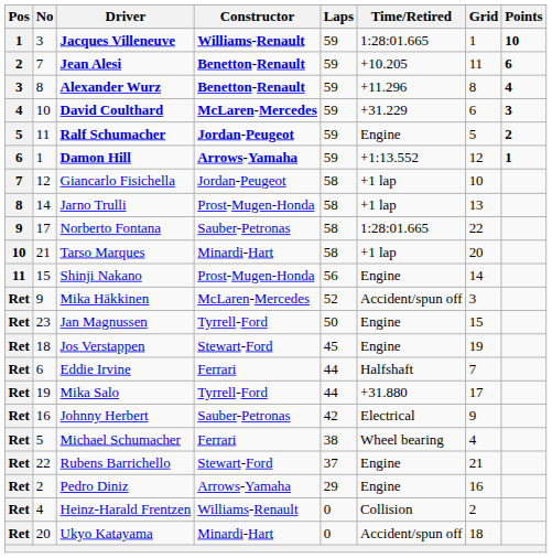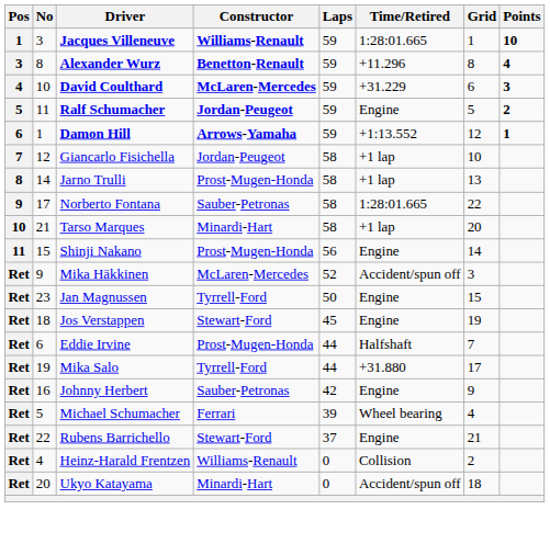 <table class="wikitable" style="font-size: 95%;">
 <tr>
 <th>Pos</th>
 <th>No</th>
 <th>Driver</th>
 <th>Constructor</th>
 <th>Laps</th>
 <th>Time/Retired</th>
 <th>Grid</th>
 <th>Points</th>
 </tr>
 <tr>
 <th>1</th>
 <td>3</td>
 <td> <strong><a href='#'>Jacques Villeneuve</a></strong></td>
 <td><strong><a href='#'>Williams</a>-<a href='#'>Renault</a></strong></td>
 <td>59</td>
 <td>1:28:01.665</td>
 <td>1</td>
 <td><strong>10</strong></td>
-</tr>
-<tr>
-<th>2</th>
-<td>7</td>
-<td> <strong><a href='#'>Jean Alesi</a></strong></td>
-<td><strong><a href='#'>Benetton</a>-<a href='#'>Renault</a></strong></td>
-<td>59</td>
-<td>+10.205</td>
-<td>11</td>
-<td><strong>6</strong></td>
 </tr>
 <tr>
 <th>3</th>
 <td>8</td>
 <td> <strong><a href='#'>Alexander Wurz</a></strong></td>
 <td><strong><a href='#'>Benetton</a>-<a href='#'>Renault</a></strong></td>
 <td>59</td>
 <td>+11.296</td>
 <td>8</td>
 <td><strong>4</strong></td>
 </tr>
 <tr>
 <th>4</th>
 <td>10</td>
 <td> <strong><a href='#'>David Coulthard</a></strong></td>
 <td><strong><a href='#'>McLaren</a>-<a href='#'>Mercedes</a></strong></td>
 <td>59</td>
 <td>+31.229</td>
 <td>6</td>
 <td><strong>3</strong></td>
 </tr>
 <tr>
 <th>5</th>
 <td>11</td>
 <td> <strong><a href='#'>Ralf Schumacher</a></strong></td>
 <td><strong><a href='#'>Jordan</a>-<a href='#'>Peugeot</a></strong></td>
 <td>59</td>
 <td>Engine</td>
 <td>5</td>
 <td><strong>2</strong></td>
 </tr>
 <tr>
 <th>6</th>
 <td>1</td>
 <td> <strong><a href='#'>Damon Hill</a></strong></td>
 <td><strong><a href='#'>Arrows</a>-<a href='#'>Yamaha</a></strong></td>
 <td>59</td>
 <td>+1:13.552</td>
 <td>12</td>
 <td><strong>1</strong></td>
 </tr>
 <tr>
 <th>7</th>
 <td>12</td>
 <td> <a href='#'>Giancarlo Fisichella</a></td>
 <td><a href='#'>Jordan</a>-<a href='#'>Peugeot</a></td>
 <td>58</td>
 <td>+1 lap</td>
 <td>10</td>
 <td> </td>
 </tr>
 <tr>
 <th>8</th>
 <td>14</td>
 <td> <a href='#'>Jarno Trulli</a></td>
 <td><a href='#'>Prost</a>-<a href='#'>Mugen-Honda</a></td>
 <td>58</td>
 <td>+1 lap</td>
 <td>13</td>
 <td> </td>
 </tr>
 <tr>
 <th>9</th>
 <td>17</td>
 <td> <a href='#'>Norberto Fontana</a></td>
 <td><a href='#'>Sauber</a>-<a href='#'>Petronas</a></td>
 <td>58</td>
 <td>1:28:01.665</td>
 <td>22</td>
 <td> </td>
 </tr>
 <tr>
 <th>10</th>
 <td>21</td>
 <td> <a href='#'>Tarso Marques</a></td>
 <td><a href='#'>Minardi</a>-<a href='#'>Hart</a></td>
 <td>58</td>
 <td>+1 lap</td>
 <td>20</td>
 <td> </td>
 </tr>
 <tr>
 <th>11</th>
 <td>15</td>
 <td> <a href='#'>Shinji Nakano</a></td>
 <td><a href='#'>Prost</a>-<a href='#'>Mugen-Honda</a></td>
 <td>56</td>
 <td>Engine</td>
 <td>14</td>
 <td> </td>
 </tr>
 <tr>
 <th>Ret</th>
 <td>9</td>
 <td> <a href='#'>Mika Häkkinen</a></td>
 <td><a href='#'>McLaren</a>-<a href='#'>Mercedes</a></td>
 <td>52</td>
 <td>Accident/spun off</td>
 <td>3</td>
 <td> </td>
 </tr>
 <tr>
 <th>Ret</th>
 <td>23</td>
 <td> <a href='#'>Jan Magnussen</a></td>
 <td><a href='#'>Tyrrell</a>-<a href='#'>Ford</a></td>
 <td>50</td>
 <td>Engine</td>
 <td>15</td>
 <td> </td>
 </tr>
 <tr>
 <th>Ret</th>
 <td>18</td>
 <td> <a href='#'>Jos Verstappen</a></td>
 <td><a href='#'>Stewart</a>-<a href='#'>Ford</a></td>
 <td>45</td>
 <td>Engine</td>
 <td>19</td>
 <td> </td>
 </tr>
 <tr>
 <th>Ret</th>
 <td>6</td>
 <td> <a href='#'>Eddie Irvine</a></td>
-<td><a href='#'>Ferrari</a></td>
+<td><a href='#'>Prost</a>-<a href='#'>Mugen-Honda</a></td>
 <td>44</td>
 <td>Halfshaft</td>
 <td>7</td>
 <td> </td>
 </tr>
 <tr>
 <th>Ret</th>
 <td>19</td>
 <td> <a href='#'>Mika Salo</a></td>
 <td><a href='#'>Tyrrell</a>-<a href='#'>Ford</a></td>
 <td>44</td>
 <td>+31.880</td>
 <td>17</td>
 <td> </td>
 </tr>
 <tr>
 <th>Ret</th>
 <td>16</td>
 <td> <a href='#'>Johnny Herbert</a></td>
 <td><a href='#'>Sauber</a>-<a href='#'>Petronas</a></td>
 <td>42</td>
-<td>Electrical</td>
+<td>Engine</td>
 <td>9</td>
 <td> </td>
 </tr>
 <tr>
 <th>Ret</th>
 <td>5</td>
 <td> <a href='#'>Michael Schumacher</a></td>
 <td><a href='#'>Ferrari</a></td>
-<td>38</td>
+<td>39</td>
 <td>Wheel bearing</td>
 <td>4</td>
 <td> </td>
 </tr>
 <tr>
 <th>Ret</th>
 <td>22</td>
 <td> <a href='#'>Rubens Barrichello</a></td>
 <td><a href='#'>Stewart</a>-<a href='#'>Ford</a></td>
 <td>37</td>
 <td>Engine</td>
 <td>21</td>
-<td> </td>
-</tr>
-<tr>
-<th>Ret</th>
-<td>2</td>
-<td> <a href='#'>Pedro Diniz</a></td>
-<td><a href='#'>Arrows</a>-<a href='#'>Yamaha</a></td>
-<td>29</td>
-<td>Engine</td>
-<td>16</td>
 <td> </td>
 </tr>
 <tr>
 <th>Ret</th>
 <td>4</td>
 <td> <a href='#'>Heinz-Harald Frentzen</a></td>
 <td><a href='#'>Williams</a>-<a href='#'>Renault</a></td>
 <td>0</td>
 <td>Collision</td>
 <td>2</td>
 <td> </td>
 </tr>
 <tr>
 <th>Ret</th>
 <td>20</td>
 <td> <a href='#'>Ukyo Katayama</a></td>
 <td><a href='#'>Minardi</a>-<a href='#'>Hart</a></td>
 <td>0</td>
 <td>Accident/spun off</td>
 <td>18</td>
 <td> </td>
 </tr>
 <tr>
 <th colspan="8"></th>
 </tr>
 </table>
